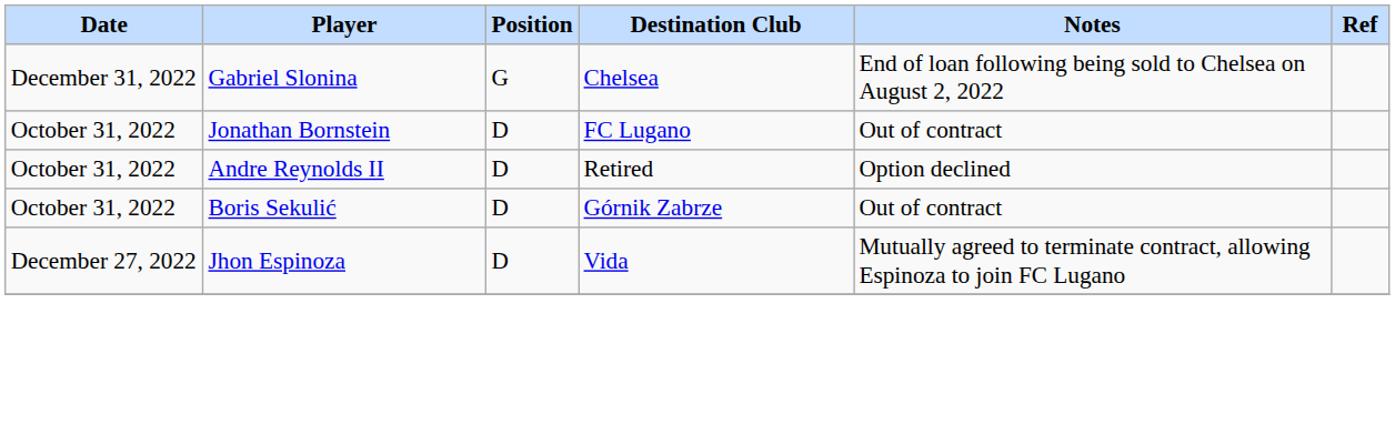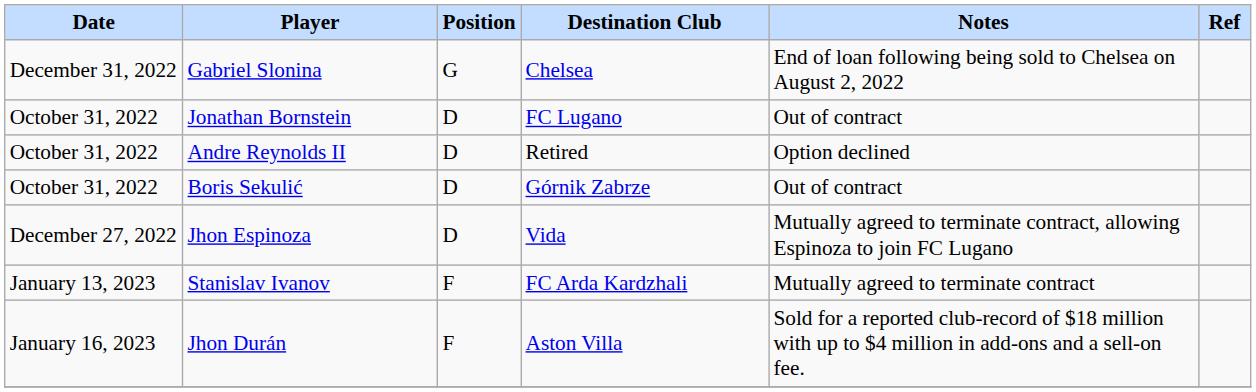 <table class="wikitable" style="text-align:left; font-size:95%;">
 <tr>
 <th style="background:#c2ddff; width:120px;">Date</th>
 <th style="background:#c2ddff; width:175px;">Player</th>
 <th style="background:#c2ddff; width:50px;">Position</th>
 <th style="background:#c2ddff; width:170px;">Destination Club</th>
 <th style="background:#c2ddff; width:300px;">Notes</th>
 <th style="background:#c2ddff; width:30px;">Ref</th>
 </tr>
 <tr>
 <td>December 31, 2022</td>
 <td> <a href='#'>Gabriel Slonina</a></td>
 <td>G</td>
 <td> <a href='#'>Chelsea</a></td>
 <td>End of loan following being sold to Chelsea on August 2, 2022</td>
 <td></td>
 </tr>
 <tr>
 <td>October 31, 2022</td>
 <td> <a href='#'>Jonathan Bornstein</a></td>
 <td>D</td>
 <td> <a href='#'>FC Lugano</a></td>
 <td>Out of contract</td>
 <td></td>
 </tr>
 <tr>
 <td>October 31, 2022</td>
 <td> <a href='#'>Andre Reynolds II</a></td>
 <td>D</td>
 <td>Retired</td>
 <td>Option declined</td>
 <td></td>
 </tr>
 <tr>
 <td>October 31, 2022</td>
 <td> <a href='#'>Boris Sekulić</a></td>
 <td>D</td>
 <td> <a href='#'>Górnik Zabrze</a></td>
 <td>Out of contract</td>
 <td></td>
 </tr>
 <tr>
 <td>December 27, 2022</td>
 <td> <a href='#'>Jhon Espinoza</a></td>
 <td>D</td>
 <td> <a href='#'>Vida</a></td>
 <td>Mutually agreed to terminate contract, allowing Espinoza to join FC Lugano</td>
 <td></td>
 </tr>
 <tr>
+<td>January 13, 2023</td>
+<td> <a href='#'>Stanislav Ivanov</a></td>
+<td>F</td>
+<td> <a href='#'>FC Arda Kardzhali</a></td>
+<td>Mutually agreed to terminate contract</td>
+<td></td>
+</tr>
+<tr>
+<td>January 16, 2023</td>
+<td> <a href='#'>Jhon Durán</a></td>
+<td>F</td>
+<td> <a href='#'>Aston Villa</a></td>
+<td>Sold for a reported club-record of $18 million with up to $4 million in add-ons and a sell-on fee.</td>
+<td></td>
+</tr>
+<tr>
 </tr>
 </table>
